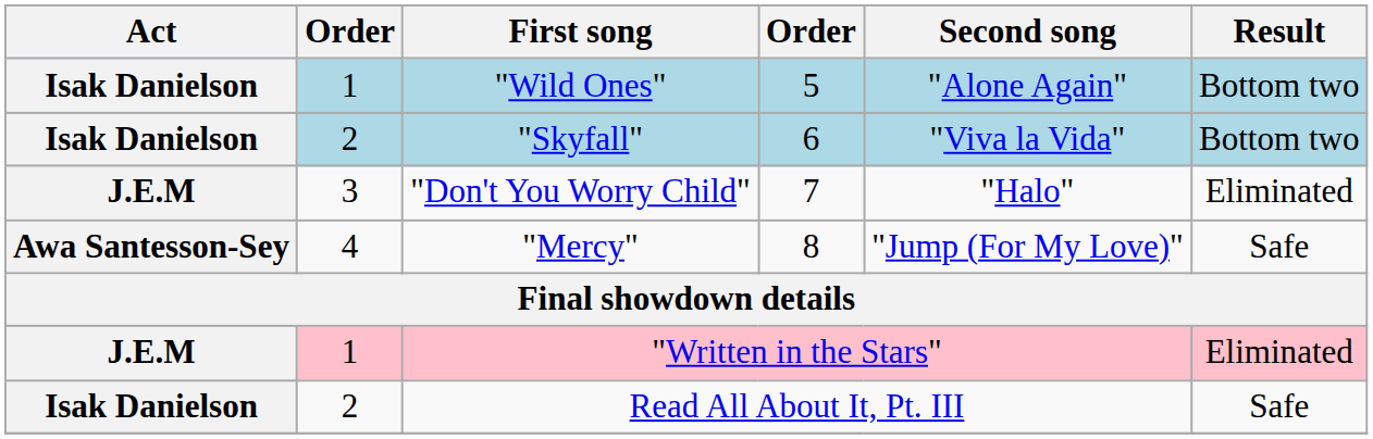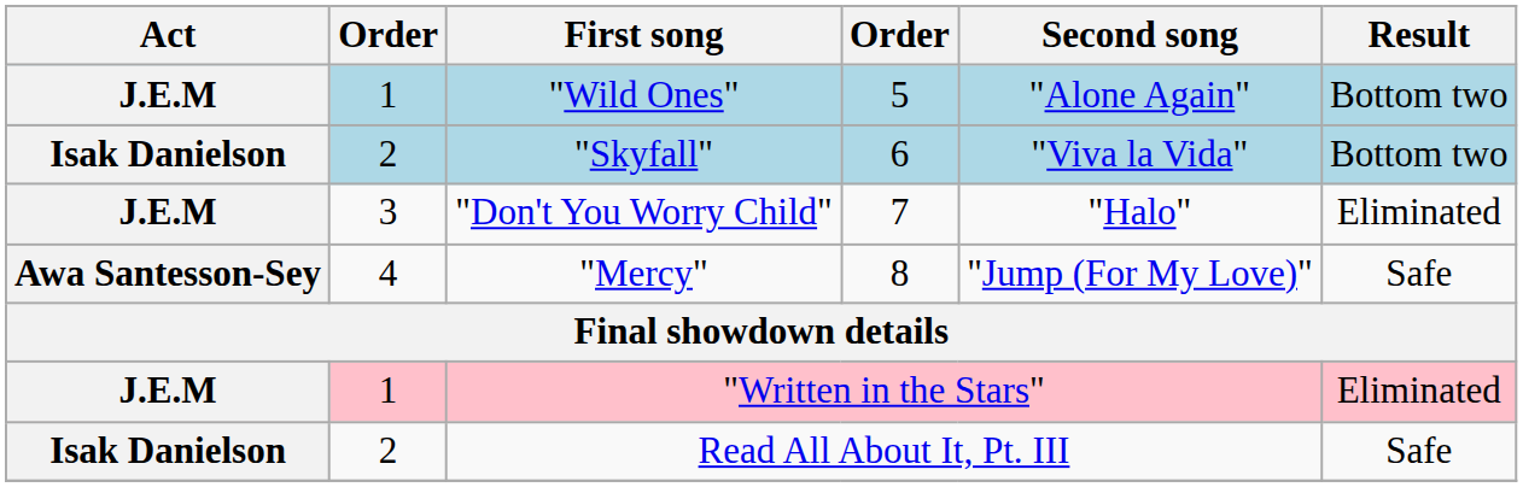 <table class="wikitable plainrowheaders" style="text-align:center;">
 <tr>
 <th scope="col">Act</th>
 <th scope="col">Order</th>
 <th scope="col">First song</th>
 <th scope="col">Order</th>
 <th scope="col">Second song</th>
 <th scope="col">Result</th>
 </tr>
 <tr bgcolor="lightblue">
-<th scope="row">Isak Danielson</th>
+<th scope="row">J.E.M</th>
 <td>1</td>
 <td>"<a href='#'>Wild Ones</a>"</td>
 <td>5</td>
 <td>"<a href='#'>Alone Again</a>"</td>
 <td>Bottom two</td>
 </tr>
 <tr style="background:lightblue;">
 <th scope="row">Isak Danielson</th>
 <td>2</td>
 <td>"<a href='#'>Skyfall</a>"</td>
 <td>6</td>
 <td>"<a href='#'>Viva la Vida</a>"</td>
 <td>Bottom two</td>
 </tr>
 <tr>
 <th scope="row">J.E.M</th>
 <td>3</td>
 <td>"<a href='#'>Don't You Worry Child</a>"</td>
 <td>7</td>
 <td>"<a href='#'>Halo</a>"</td>
 <td>Eliminated</td>
 </tr>
 <tr>
 <th scope="row">Awa Santesson-Sey</th>
 <td>4</td>
 <td>"<a href='#'>Mercy</a>"</td>
 <td>8</td>
 <td>"<a href='#'>Jump (For My Love)</a>"</td>
 <td>Safe</td>
 </tr>
 <tr>
 <th colspan=6>Final showdown details</th>
 </tr>
 <tr style="background:pink;">
 <th scope="row">J.E.M</th>
 <td>1</td>
 <td colspan=3>"<a href='#'>Written in the Stars</a>"</td>
 <td>Eliminated</td>
 </tr>
 <tr>
 <th scope="row">Isak Danielson</th>
 <td>2</td>
 <td colspan=3><a href='#'>Read All About It, Pt. III</a></td>
 <td>Safe</td>
 </tr>
 <tr>
 </tr>
 </table>
